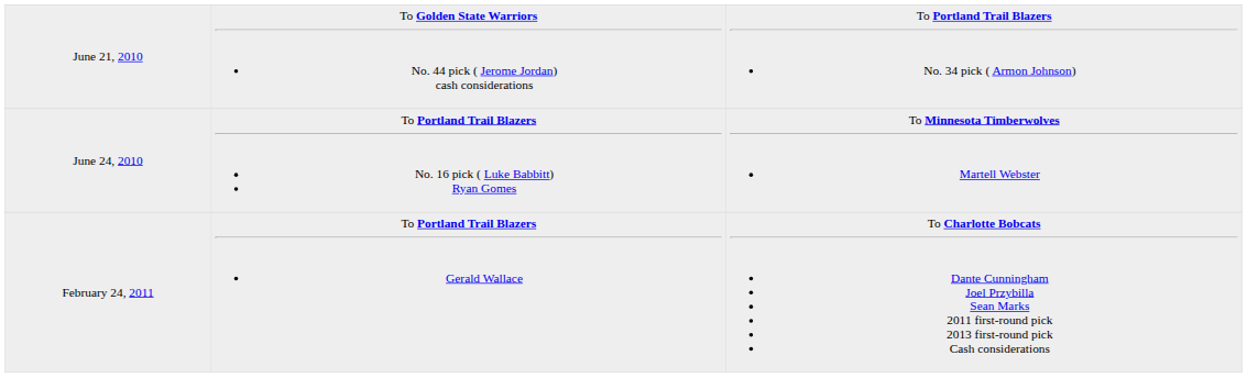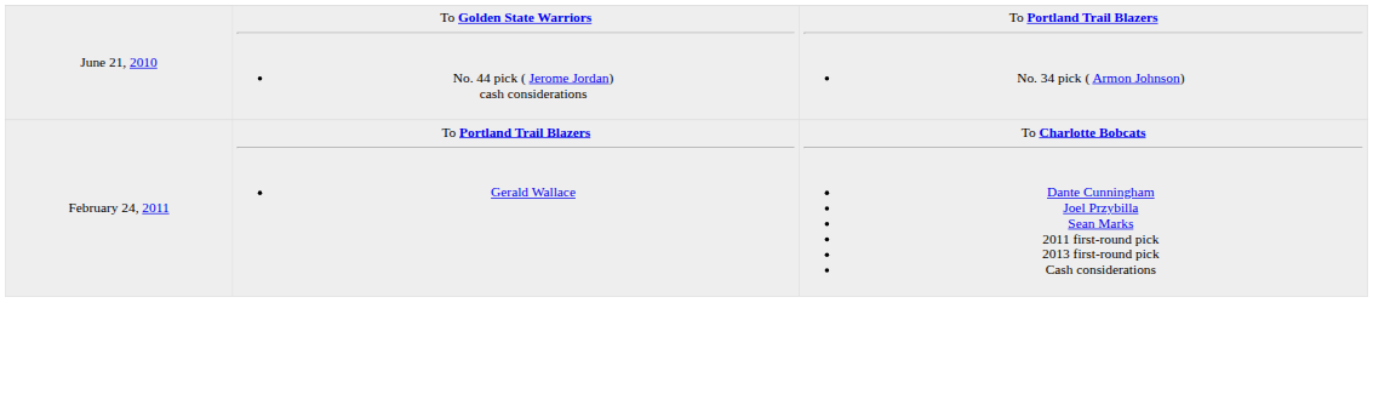 <table border=1 style="border-collapse:collapse; text-align: center; width: 100%" bordercolor="#DFDFDF"  cellpadding="5">
 <tr>
 </tr>
 <tr bgcolor="eeeeee">
 <td style="width:12%">June 21, <a href='#'>2010</a></td>
 <td style="width:30%" valign="top">To <strong><a href='#'>Golden State Warriors</a></strong><hr><br><ul><li>No. 44 pick ( <a href='#'>Jerome Jordan</a>)<br>cash considerations</li></ul></td>
 <td style="width:30%" valign="top">To <strong><a href='#'>Portland Trail Blazers</a></strong><hr><br><ul><li>No. 34 pick ( <a href='#'>Armon Johnson</a>)</li></ul></td>
 </tr>
 <tr>
 </tr>
-<tr bgcolor="eeeeee">
-<td style="width:12%">June 24, <a href='#'>2010</a></td>
-<td style="width:30%" valign="top">To <strong><a href='#'>Portland Trail Blazers</a></strong><hr><br><ul><li>No. 16 pick ( <a href='#'>Luke Babbitt</a>)</li><li> <a href='#'>Ryan Gomes</a></li></ul></td>
-<td style="width:30%" valign="top">To <strong><a href='#'>Minnesota Timberwolves</a></strong><hr><br><ul><li> <a href='#'>Martell Webster</a></li></ul></td>
-</tr>
 <tr>
 </tr>
 <tr bgcolor="eeeeee">
 <td style="width:12%">February 24, <a href='#'>2011</a></td>
 <td style="width:30%" valign="top">To <strong><a href='#'>Portland Trail Blazers</a></strong><hr><br><ul><li> <a href='#'>Gerald Wallace</a></li></ul></td>
 <td style="width:30%" valign="top">To <strong><a href='#'>Charlotte Bobcats</a></strong><hr><br><ul><li> <a href='#'>Dante Cunningham</a></li><li> <a href='#'>Joel Przybilla</a></li><li> <a href='#'>Sean Marks</a></li><li>2011 first-round pick</li><li>2013 first-round pick</li><li>Cash considerations</li></ul></td>
 </tr>
 </table>
